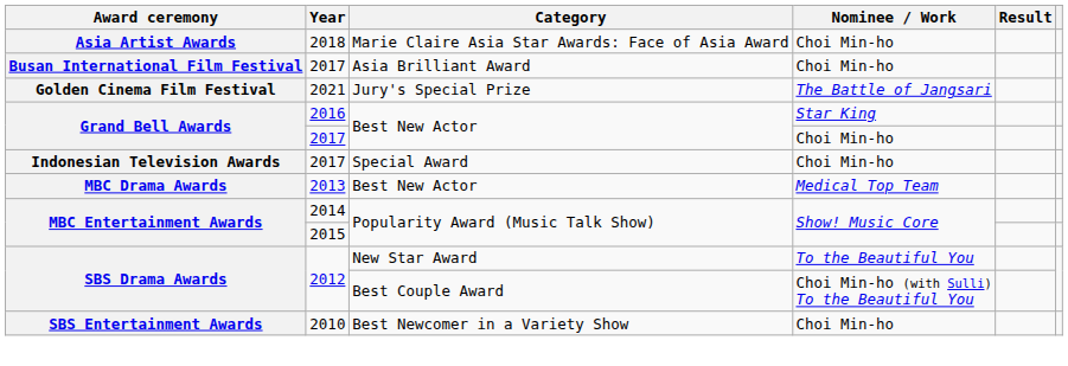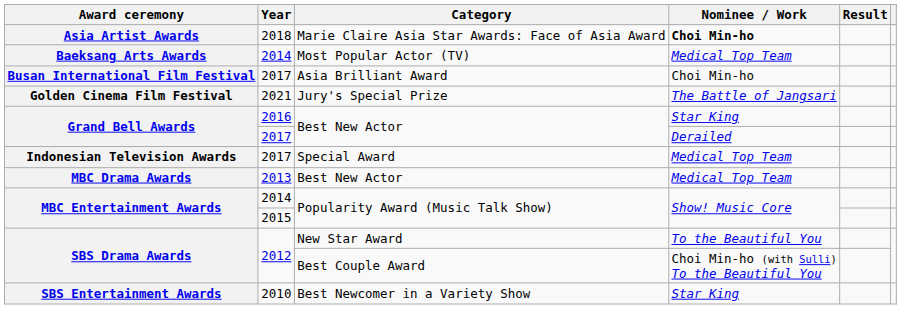 <table class="wikitable plainrowheaders sortable">
 <tr>
 <th scope="col">Award ceremony</th>
 <th scope="col">Year</th>
 <th scope="col">Category</th>
 <th scope="col">Nominee / Work</th>
 <th scope="col">Result</th>
 <th scope="col" class="unsortable"></th>
 </tr>
 <tr>
 <th scope="row"><a href='#'>Asia Artist Awards</a></th>
 <td style="text-align:center">2018</td>
 <td>Marie Claire Asia Star Awards: Face of Asia Award</td>
-<td>Choi Min-ho</td>
+<td><strong>Choi Min-ho</strong></td>
+<td></td>
+<td style="text-align:center"></td>
+</tr>
+<tr>
+<th scope="row"><a href='#'>Baeksang Arts Awards</a></th>
+<td style="text-align:center"><a href='#'>2014</a></td>
+<td>Most Popular Actor (TV)</td>
+<td><em><a href='#'>Medical Top Team</a></em></td>
 <td></td>
 <td style="text-align:center"></td>
 </tr>
 <tr>
 <th scope="row"><a href='#'>Busan International Film Festival</a></th>
 <td style="text-align:center">2017</td>
 <td>Asia Brilliant Award</td>
 <td>Choi Min-ho</td>
 <td></td>
 <td style="text-align:center"></td>
 </tr>
 <tr>
 <th scope="row">Golden Cinema Film Festival</th>
 <td style="text-align:center">2021</td>
 <td>Jury's Special Prize</td>
 <td><em><a href='#'>The Battle of Jangsari</a></em></td>
 <td></td>
 <td style="text-align:center"></td>
 </tr>
 <tr>
 <th scope="row"  rowspan="2"><a href='#'>Grand Bell Awards</a></th>
 <td style="text-align:center"><a href='#'>2016</a></td>
 <td rowspan="2">Best New Actor</td>
 <td><em><a href='#'>Star King</a></em></td>
 <td></td>
 <td style="text-align:center"></td>
 </tr>
 <tr>
 <td style="text-align:center"><a href='#'>2017</a></td>
-<td>Choi Min-ho</td>
+<td><em><a href='#'>Derailed</a></em></td>
 <td></td>
 <td style="text-align:center"></td>
 </tr>
 <tr>
 <th scope="row">Indonesian Television Awards</th>
 <td style="text-align:center">2017</td>
 <td>Special Award</td>
-<td>Choi Min-ho</td>
+<td><em><a href='#'>Medical Top Team</a></em></td>
 <td></td>
 <td style="text-align:center"></td>
 </tr>
 <tr>
 <th scope="row"><a href='#'>MBC Drama Awards</a></th>
 <td style="text-align:center"><a href='#'>2013</a></td>
 <td>Best New Actor</td>
 <td><em><a href='#'>Medical Top Team</a></em></td>
 <td></td>
 <td style="text-align:center"></td>
 </tr>
 <tr>
 <th scope="row" rowspan="2"><a href='#'>MBC Entertainment Awards</a></th>
 <td style="text-align:center">2014</td>
 <td rowspan="2">Popularity Award (Music Talk Show)</td>
 <td rowspan="2"><em><a href='#'>Show! Music Core</a></em></td>
 <td></td>
 <td style="text-align:center"></td>
 </tr>
 <tr>
 <td style="text-align:center">2015</td>
 <td></td>
 <td style="text-align:center"></td>
 </tr>
 <tr>
 <th rowspan="2" scope="row"><a href='#'>SBS Drama Awards</a></th>
 <td rowspan="2" style="text-align:center"><a href='#'>2012</a></td>
 <td>New Star Award</td>
 <td><em><a href='#'>To the Beautiful You</a></em></td>
 <td></td>
 <td style="text-align:center" rowspan="2"></td>
 </tr>
 <tr>
 <td>Best Couple Award</td>
 <td>Choi Min-ho <small>(with <a href='#'>Sulli</a>)</small><br> <em><a href='#'>To the Beautiful You</a></em></td>
 <td></td>
 </tr>
 <tr>
 <th scope="row"><a href='#'>SBS Entertainment Awards</a></th>
 <td style="text-align:center">2010</td>
 <td>Best Newcomer in a Variety Show</td>
-<td>Choi Min-ho</td>
+<td><em><a href='#'>Star King</a></em></td>
 <td></td>
 <td style="text-align:center"></td>
 </tr>
 </table>
